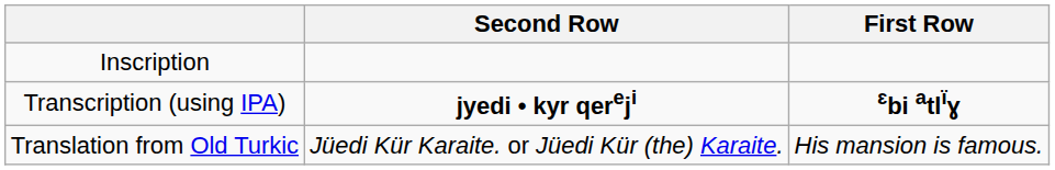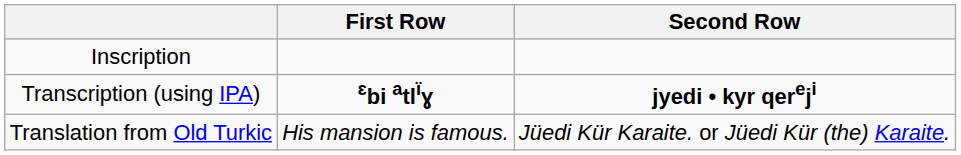 <table class="wikitable wide"  border="1" cellpadding="10" cellspacing="1">
 <tr>
 <th></th>
+<th>First Row</th>
 <th>Second Row</th>
-<th>First Row</th>
 </tr>
 <tr align="center">
 <td>Inscription</td>
 <td></td>
 <td></td>
 </tr>
 <tr align="center">
 <td>Transcription (using <a href='#'>IPA</a>)</td>
+<td><strong><sup>ɛ</sup>bi <sup>a</sup>tl<sup>ï</sup>ɣ</strong></td>
 <td><strong>jyedi • kyr qer<sup>e</sup>j<sup>i</sup></strong></td>
-<td><strong><sup>ɛ</sup>bi <sup>a</sup>tl<sup>ï</sup>ɣ</strong></td>
 </tr>
 <tr align="center">
 <td>Translation from <a href='#'>Old Turkic</a></td>
+<td><em>His mansion is famous.</em></td>
 <td><em>Jüedi Kür Karaite.</em> or <em>Jüedi Kür (the) <a href='#'>Karaite</a>.</em></td>
-<td><em>His mansion is famous.</em></td>
 </tr>
 </table>
